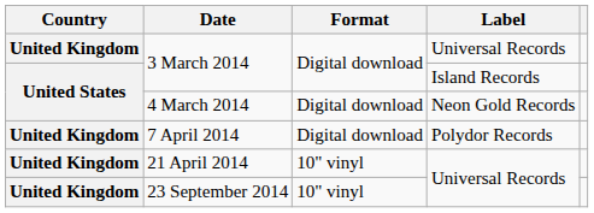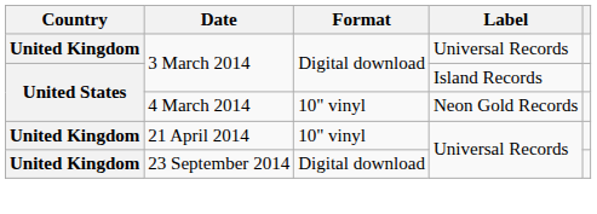 <table class="wikitable plainrowheaders">
 <tr>
 <th scope="col">Country</th>
 <th scope="col">Date</th>
 <th scope="col">Format</th>
 <th scope="col">Label</th>
 <th scope="col" class="unsortable"></th>
 </tr>
 <tr>
 <th scope="row">United Kingdom</th>
 <td rowspan="2">3 March 2014</td>
 <td rowspan="2">Digital download</td>
 <td>Universal Records</td>
 <td align="center"></td>
 </tr>
 <tr>
 <th scope="row" rowspan="2">United States</th>
 <td>Island Records</td>
 <td align="center"></td>
 </tr>
 <tr>
 <td>4 March 2014</td>
-<td>Digital download</td>
+<td>10" vinyl</td>
 <td>Neon Gold Records</td>
-<td align="center"></td>
-</tr>
-<tr>
-<th scope="row">United Kingdom</th>
-<td>7 April 2014</td>
-<td>Digital download</td>
-<td>Polydor Records</td>
 <td align="center"></td>
 </tr>
 <tr>
 <th scope="row">United Kingdom</th>
 <td>21 April 2014</td>
 <td>10" vinyl</td>
 <td rowspan="2">Universal Records</td>
 <td align="center"></td>
 </tr>
 <tr>
 <th scope="row">United Kingdom</th>
 <td>23 September 2014</td>
-<td>10" vinyl</td>
+<td>Digital download</td>
 <td align="center"></td>
 </tr>
 </table>
